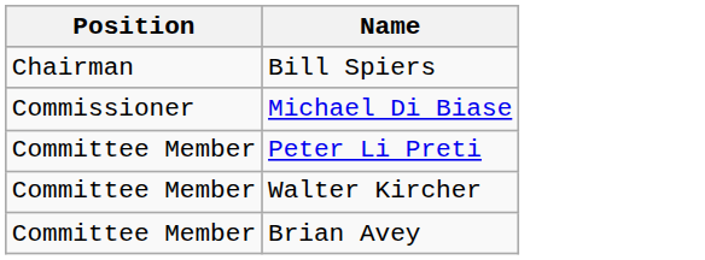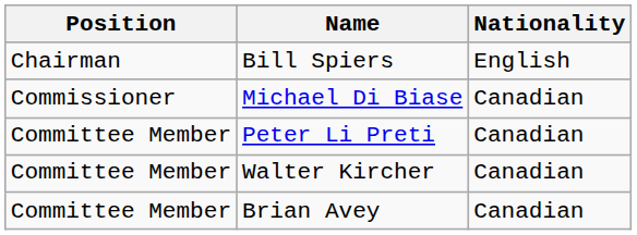 <table class="wikitable">
 <tr>
 <th>Position</th>
 <th>Name</th>
+<th>Nationality</th>
 </tr>
 <tr>
 <td>Chairman</td>
 <td>Bill Spiers</td>
+<td> English</td>
 </tr>
 <tr>
 <td>Commissioner</td>
 <td><a href='#'>Michael Di Biase</a></td>
+<td> Canadian</td>
 </tr>
 <tr>
 <td>Committee Member</td>
 <td><a href='#'>Peter Li Preti</a></td>
+<td> Canadian</td>
 </tr>
 <tr>
 <td>Committee Member</td>
 <td>Walter Kircher</td>
+<td> Canadian</td>
 </tr>
 <tr>
 <td>Committee Member</td>
 <td>Brian Avey</td>
+<td> Canadian</td>
 </tr>
 </table>
